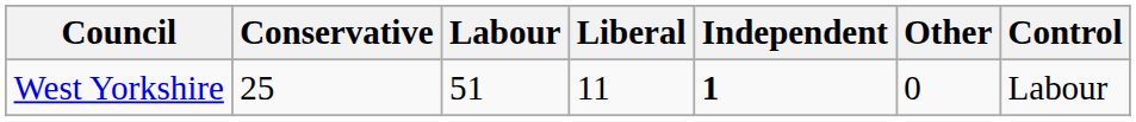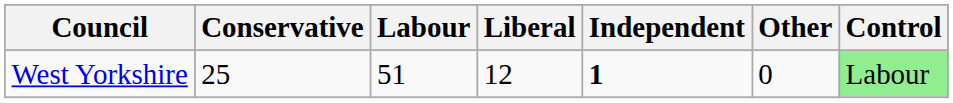 <table class="wikitable">
 <tr border=1 cellspacing=0 cellpadding=5>
 <th>Council</th>
 <th>Conservative</th>
 <th>Labour</th>
 <th>Liberal</th>
 <th>Independent</th>
 <th>Other</th>
 <th>Control</th>
 </tr>
 <tr>
 <td><a href='#'>West Yorkshire</a></td>
 <td>25</td>
 <td>51</td>
-<td>11</td>
+<td>12</td>
 <td><strong>1</strong></td>
 <td>0</td>
-<td>Labour</td>
+<td style="background: lightgreen;">Labour</td>
 </tr>
 </table>
